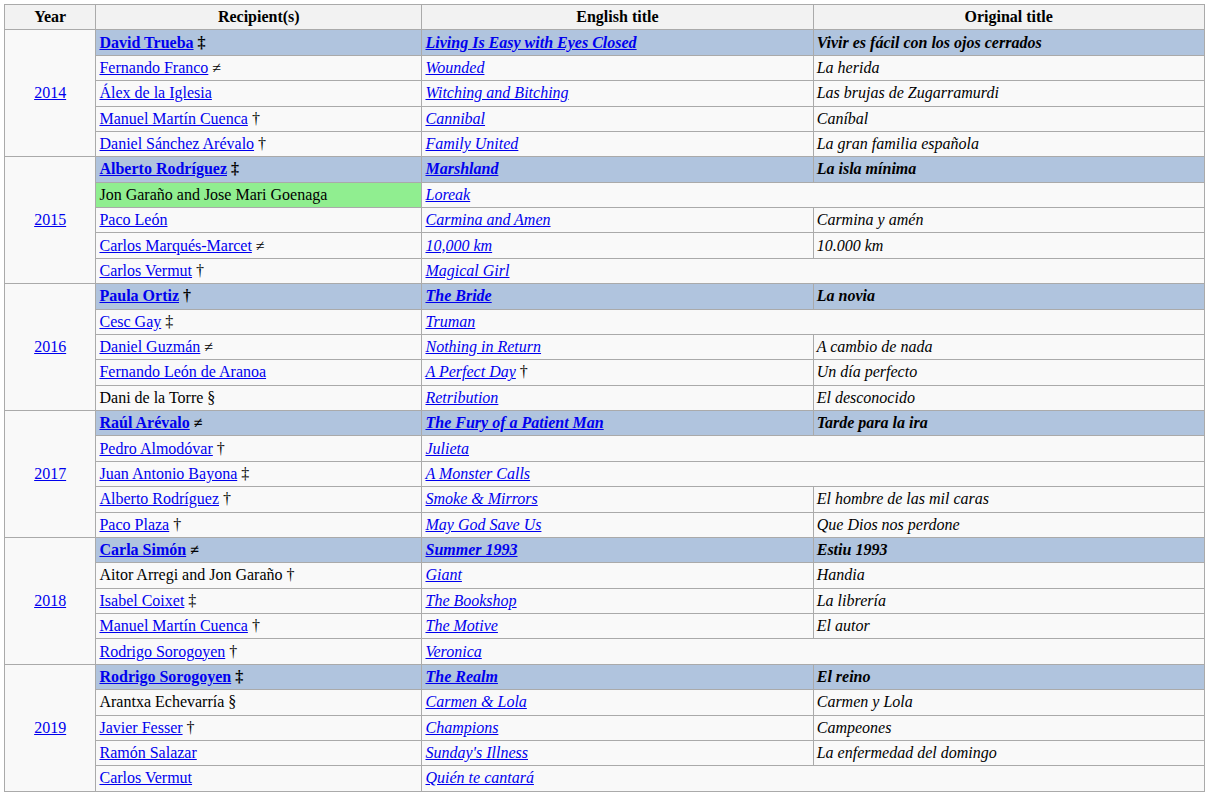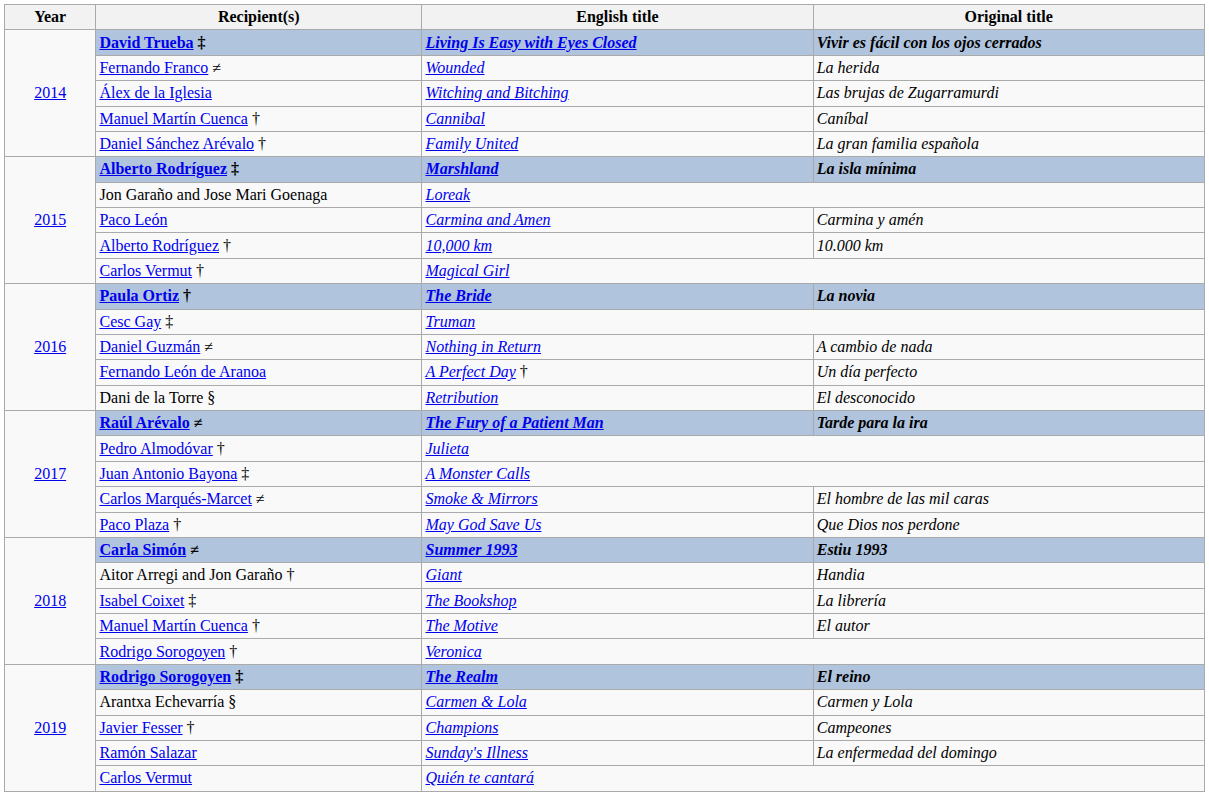 <table class="wikitable" width="95%" cellpadding="5">
 <tr>
 <th width="7%">Year</th>
 <th width="25%">Recipient(s)</th>
 <th width="30%">English title</th>
 <th width="30%">Original title</th>
 </tr>
 <tr>
 <td rowspan=5 style="text-align:center"><a href='#'>2014</a><br></td>
 <td style="background:#B0C4DE;"><strong><a href='#'>David Trueba</a> ‡</strong></td>
 <td style="background:#B0C4DE;"><strong><em><a href='#'>Living Is Easy with Eyes Closed</a></em></strong></td>
 <td style="background:#B0C4DE;"><strong><em>Vivir es fácil con los ojos cerrados</em></strong></td>
 </tr>
 <tr>
 <td><a href='#'>Fernando Franco</a> ≠</td>
 <td><em><a href='#'>Wounded</a></em></td>
 <td><em>La herida</em></td>
 </tr>
 <tr>
 <td><a href='#'>Álex de la Iglesia</a></td>
 <td><em><a href='#'>Witching and Bitching</a></em></td>
 <td><em>Las brujas de Zugarramurdi</em></td>
 </tr>
 <tr>
 <td><a href='#'>Manuel Martín Cuenca</a> †</td>
 <td><em><a href='#'>Cannibal</a></em></td>
 <td><em>Caníbal</em></td>
 </tr>
 <tr>
 <td><a href='#'>Daniel Sánchez Arévalo</a> †</td>
 <td><em><a href='#'>Family United</a></em></td>
 <td><em>La gran familia española</em></td>
 </tr>
 <tr>
 <td rowspan=5 style="text-align:center"><a href='#'>2015</a><br></td>
 <td style="background:#B0C4DE;"><strong><a href='#'>Alberto Rodríguez</a> ‡</strong></td>
 <td style="background:#B0C4DE;"><strong><em><a href='#'>Marshland</a></em></strong></td>
 <td style="background:#B0C4DE;"><strong><em>La isla mínima</em></strong></td>
 </tr>
 <tr>
-<td style="background: lightgreen;">Jon Garaño and Jose Mari Goenaga</td>
+<td>Jon Garaño and Jose Mari Goenaga</td>
 <td colspan="2"><em><a href='#'>Loreak</a></em></td>
 </tr>
 <tr>
 <td><a href='#'>Paco León</a></td>
 <td><em><a href='#'>Carmina and Amen</a></em></td>
 <td><em>Carmina y amén</em></td>
 </tr>
 <tr>
-<td><a href='#'>Carlos Marqués-Marcet</a> ≠</td>
+<td><a href='#'>Alberto Rodríguez</a> †</td>
 <td><em><a href='#'>10,000 km</a></em></td>
 <td><em>10.000 km</em></td>
 </tr>
 <tr>
 <td><a href='#'>Carlos Vermut</a> †</td>
 <td colspan="2"><em><a href='#'>Magical Girl</a></em></td>
 </tr>
 <tr>
 <td rowspan=5 style="text-align:center"><a href='#'>2016</a><br></td>
 <td style="background:#B0C4DE;"><strong><a href='#'>Paula Ortiz</a> †</strong></td>
 <td style="background:#B0C4DE;"><strong><em><a href='#'>The Bride</a></em></strong></td>
 <td style="background:#B0C4DE;"><strong><em>La novia</em></strong></td>
 </tr>
 <tr>
 <td><a href='#'>Cesc Gay</a> ‡</td>
 <td colspan="2"><em><a href='#'>Truman</a></em></td>
 </tr>
 <tr>
 <td><a href='#'>Daniel Guzmán</a> ≠</td>
 <td><em><a href='#'>Nothing in Return</a></em></td>
 <td><em>A cambio de nada</em></td>
 </tr>
 <tr>
 <td><a href='#'>Fernando León de Aranoa</a></td>
 <td><em><a href='#'>A Perfect Day</a></em> †</td>
 <td><em>Un día perfecto</em></td>
 </tr>
 <tr>
 <td>Dani de la Torre §</td>
 <td><em><a href='#'>Retribution</a></em></td>
 <td><em>El desconocido</em></td>
 </tr>
 <tr>
 <td rowspan=5 style="text-align:center"><a href='#'>2017</a><br></td>
 <td style="background:#B0C4DE;"><strong><a href='#'>Raúl Arévalo</a> ≠</strong></td>
 <td style="background:#B0C4DE;"><strong><em><a href='#'>The Fury of a Patient Man</a></em></strong></td>
 <td style="background:#B0C4DE;"><strong><em>Tarde para la ira</em></strong></td>
 </tr>
 <tr>
 <td><a href='#'>Pedro Almodóvar</a> †</td>
 <td colspan="2"><em><a href='#'>Julieta</a></em></td>
 </tr>
 <tr>
 <td><a href='#'>Juan Antonio Bayona</a> ‡</td>
 <td colspan="2"><em><a href='#'>A Monster Calls</a></em></td>
 </tr>
 <tr>
-<td><a href='#'>Alberto Rodríguez</a> †</td>
+<td><a href='#'>Carlos Marqués-Marcet</a> ≠</td>
 <td><em><a href='#'>Smoke & Mirrors</a></em></td>
 <td><em>El hombre de las mil caras</em></td>
 </tr>
 <tr>
 <td><a href='#'>Paco Plaza</a> †</td>
 <td><em><a href='#'>May God Save Us</a></em></td>
 <td><em>Que Dios nos perdone</em></td>
 </tr>
 <tr>
 <td rowspan=5 style="text-align:center"><a href='#'>2018</a><br></td>
 <td style="background:#B0C4DE;"><strong><a href='#'>Carla Simón</a> ≠</strong></td>
 <td style="background:#B0C4DE;"><strong><em><a href='#'>Summer 1993</a></em></strong></td>
 <td style="background:#B0C4DE;"><strong><em>Estiu 1993</em></strong></td>
 </tr>
 <tr>
 <td>Aitor Arregi and Jon Garaño †</td>
 <td><em><a href='#'>Giant</a></em></td>
 <td><em>Handia</em></td>
 </tr>
 <tr>
 <td><a href='#'>Isabel Coixet</a> ‡</td>
 <td><em><a href='#'>The Bookshop</a></em></td>
 <td><em>La librería</em></td>
 </tr>
 <tr>
 <td><a href='#'>Manuel Martín Cuenca</a> †</td>
 <td><em><a href='#'>The Motive</a></em></td>
 <td><em>El autor</em></td>
 </tr>
 <tr>
 <td><a href='#'>Rodrigo Sorogoyen</a> †</td>
 <td colspan="2"><em><a href='#'>Veronica</a></em></td>
 </tr>
 <tr>
 <td rowspan=5 style="text-align:center"><a href='#'>2019</a><br></td>
 <td style="background:#B0C4DE;"><strong><a href='#'>Rodrigo Sorogoyen</a> ‡</strong></td>
 <td style="background:#B0C4DE;"><strong><em><a href='#'>The Realm</a></em></strong></td>
 <td style="background:#B0C4DE;"><strong><em>El reino</em></strong></td>
 </tr>
 <tr>
 <td>Arantxa Echevarría §</td>
 <td><em><a href='#'>Carmen & Lola</a></em></td>
 <td><em>Carmen y Lola</em></td>
 </tr>
 <tr>
 <td><a href='#'>Javier Fesser</a> †</td>
 <td><em><a href='#'>Champions</a></em></td>
 <td><em>Campeones</em></td>
 </tr>
 <tr>
 <td><a href='#'>Ramón Salazar</a></td>
 <td><em><a href='#'>Sunday's Illness</a></em></td>
 <td><em>La enfermedad del domingo</em></td>
 </tr>
 <tr>
 <td><a href='#'>Carlos Vermut</a></td>
 <td colspan="2"><em><a href='#'>Quién te cantará</a></em></td>
 </tr>
 <tr>
 </tr>
 </table>
